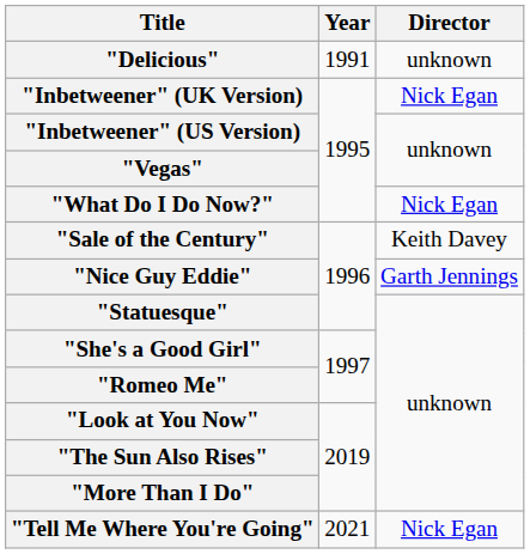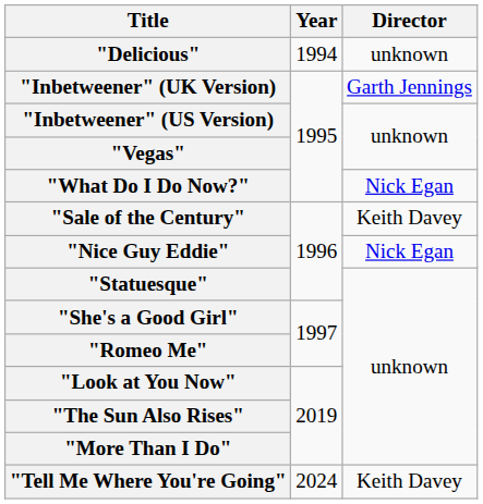 <table class="wikitable plainrowheaders" style="text-align:center;">
 <tr>
 <th scope="col">Title</th>
 <th scope="col">Year</th>
 <th scope="col">Director</th>
 </tr>
 <tr>
 <th scope="row">"Delicious"</th>
-<td>1991</td>
+<td>1994</td>
 <td>unknown</td>
 </tr>
 <tr>
 <th scope="row">"Inbetweener" (UK Version)</th>
 <td rowspan="4">1995</td>
-<td><a href='#'>Nick Egan</a></td>
+<td><a href='#'>Garth Jennings</a></td>
 </tr>
 <tr>
 <th scope="row">"Inbetweener" (US Version)</th>
 <td rowspan="2">unknown</td>
 </tr>
 <tr>
 <th scope="row">"Vegas"</th>
 </tr>
 <tr>
 <th scope="row">"What Do I Do Now?"</th>
 <td><a href='#'>Nick Egan</a></td>
 </tr>
 <tr>
 <th scope="row">"Sale of the Century"</th>
 <td rowspan="3">1996</td>
 <td>Keith Davey</td>
 </tr>
 <tr>
 <th scope="row">"Nice Guy Eddie"</th>
-<td><a href='#'>Garth Jennings</a></td>
+<td><a href='#'>Nick Egan</a></td>
 </tr>
 <tr>
 <th scope="row">"Statuesque"</th>
 <td rowspan="6">unknown</td>
 </tr>
 <tr>
 <th scope="row">"She's a Good Girl"</th>
 <td rowspan="2">1997</td>
 </tr>
 <tr>
 <th scope="row">"Romeo Me"</th>
 </tr>
 <tr>
 <th scope="row">"Look at You Now"</th>
 <td rowspan="3">2019</td>
 </tr>
 <tr>
 <th scope="row">"The Sun Also Rises"</th>
 </tr>
 <tr>
 <th scope="row">"More Than I Do"</th>
 </tr>
 <tr>
 <th scope="row">"Tell Me Where You're Going"</th>
-<td>2021</td>
-<td><a href='#'>Nick Egan</a></td>
+<td>2024</td>
+<td>Keith Davey</td>
 </tr>
 </table>
